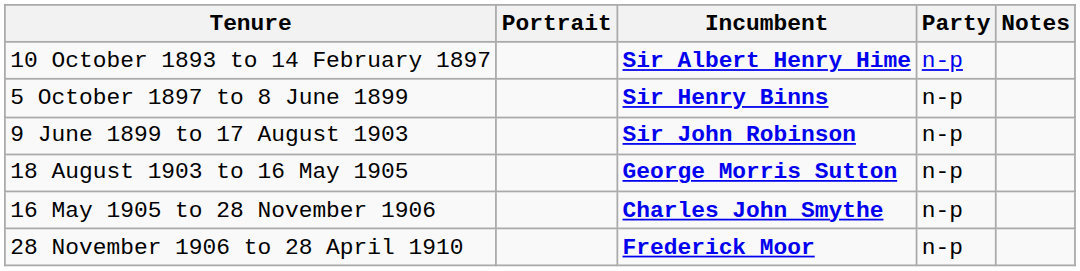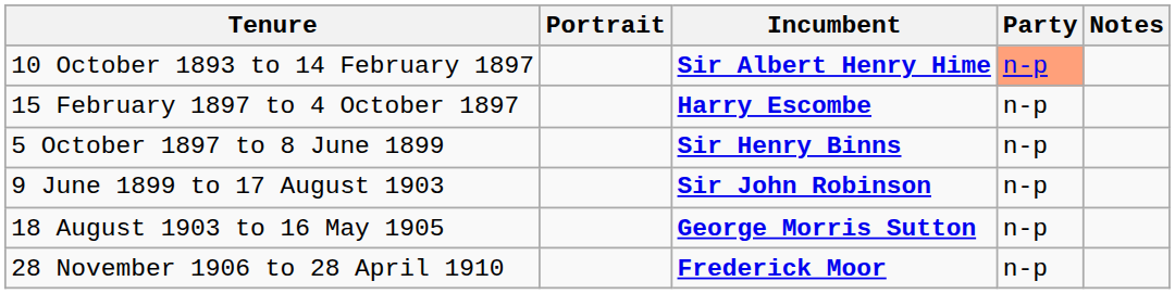 <table class="wikitable">
 <tr>
 <th>Tenure</th>
 <th>Portrait</th>
 <th>Incumbent</th>
 <th>Party</th>
 <th>Notes</th>
 </tr>
 <tr>
 <td>10 October 1893 to 14 February 1897</td>
 <td></td>
 <td><strong><a href='#'>Sir Albert Henry Hime</a></strong></td>
-<td><a href='#'>n-p</a></td>
+<td style="background: lightsalmon;"><a href='#'>n-p</a></td>
+<td></td>
+</tr>
+<tr>
+<td>15 February 1897 to 4 October 1897</td>
+<td></td>
+<td><strong><a href='#'>Harry Escombe</a></strong></td>
+<td>n-p</td>
 <td></td>
 </tr>
 <tr>
 <td>5 October 1897 to 8 June 1899</td>
 <td></td>
 <td><strong><a href='#'>Sir Henry Binns</a></strong></td>
 <td>n-p</td>
 <td></td>
 </tr>
 <tr>
 <td>9 June 1899 to 17 August 1903</td>
 <td></td>
 <td><strong><a href='#'>Sir John Robinson</a></strong></td>
 <td>n-p</td>
 <td></td>
 </tr>
 <tr>
 <td>18 August 1903 to 16 May 1905</td>
 <td></td>
 <td><strong><a href='#'>George Morris Sutton</a></strong></td>
 <td>n-p</td>
 <td></td>
 </tr>
 <tr>
-<td>16 May 1905 to 28 November 1906</td>
-<td></td>
-<td><strong><a href='#'>Charles John Smythe</a></strong></td>
-<td>n-p</td>
-<td></td>
-</tr>
-<tr>
 <td>28 November 1906 to 28 April 1910</td>
 <td></td>
 <td><strong><a href='#'>Frederick Moor</a></strong></td>
 <td>n-p</td>
 <td></td>
 </tr>
 </table>
